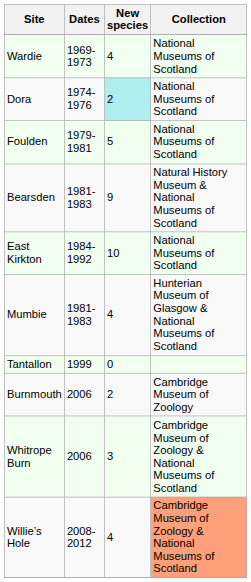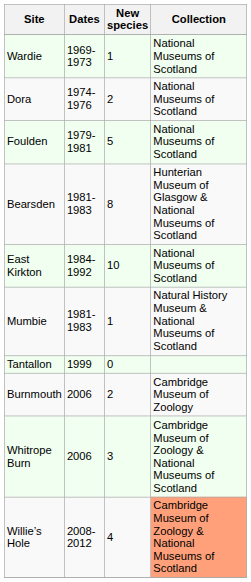 <table class="wikitable">
 <tr>
 <th scope="col" style="width: 75px;">Site</th>
 <th scope="col" style="width: 50px;">Dates</th>
 <th scope="col" style="width: 50px;">New species</th>
 <th scope="col" style="width: 130px;">Collection</th>
 </tr>
 <tr>
 </tr>
 <tr>
 <td style='background: #f0fff0;'>Wardie</td>
 <td style='background: #f0fff0;'>1969-1973</td>
-<td style='background: #f0fff0;'>4</td>
+<td style='background: #f0fff0;'>1</td>
 <td style='background: #f0fff0;'>National Museums of Scotland</td>
 </tr>
 <tr>
 <td>Dora</td>
 <td>1974-1976</td>
-<td style="background: paleturquoise;">2</td>
+<td>2</td>
 <td>National Museums of Scotland</td>
 </tr>
 <tr>
 <td style='background: #f0fff0;'>Foulden</td>
 <td style='background: #f0fff0;'>1979-1981</td>
 <td style='background: #f0fff0;'>5</td>
 <td style='background: #f0fff0;'>National Museums of Scotland</td>
 </tr>
 <tr>
 <td>Bearsden</td>
 <td>1981-1983</td>
-<td>9</td>
-<td>Natural History Museum & National Museums of Scotland</td>
+<td>8</td>
+<td>Hunterian Museum of Glasgow & National Museums of Scotland</td>
 </tr>
 <tr>
 <td style='background: #f0fff0;'>East Kirkton</td>
 <td style='background: #f0fff0;'>1984-1992</td>
 <td style='background: #f0fff0;'>10</td>
 <td style='background: #f0fff0;'>National Museums of Scotland</td>
 </tr>
 <tr>
 <td>Mumbie</td>
 <td>1981-1983</td>
-<td>4</td>
-<td>Hunterian Museum of Glasgow & National Museums of Scotland</td>
+<td>1</td>
+<td>Natural History Museum & National Museums of Scotland</td>
 </tr>
 <tr>
 <td style='background: #f0fff0;'>Tantallon</td>
 <td style='background: #f0fff0;'>1999</td>
 <td style='background: #f0fff0;'>0</td>
 <td style='background: #f0fff0;'></td>
 </tr>
 <tr>
 <td>Burnmouth</td>
 <td>2006</td>
 <td>2</td>
 <td>Cambridge Museum of Zoology</td>
 </tr>
 <tr>
 <td style='background: #f0fff0;'>Whitrope Burn</td>
 <td style='background: #f0fff0;'>2006</td>
 <td style='background: #f0fff0;'>3</td>
 <td style='background: #f0fff0;'>Cambridge Museum of Zoology & National Museums of Scotland</td>
 </tr>
 <tr>
 <td>Willie’s Hole</td>
 <td>2008-2012</td>
 <td>4</td>
 <td style="background: lightsalmon;">Cambridge Museum of Zoology & National Museums of Scotland</td>
 </tr>
 <tr>
 </tr>
 </table>
